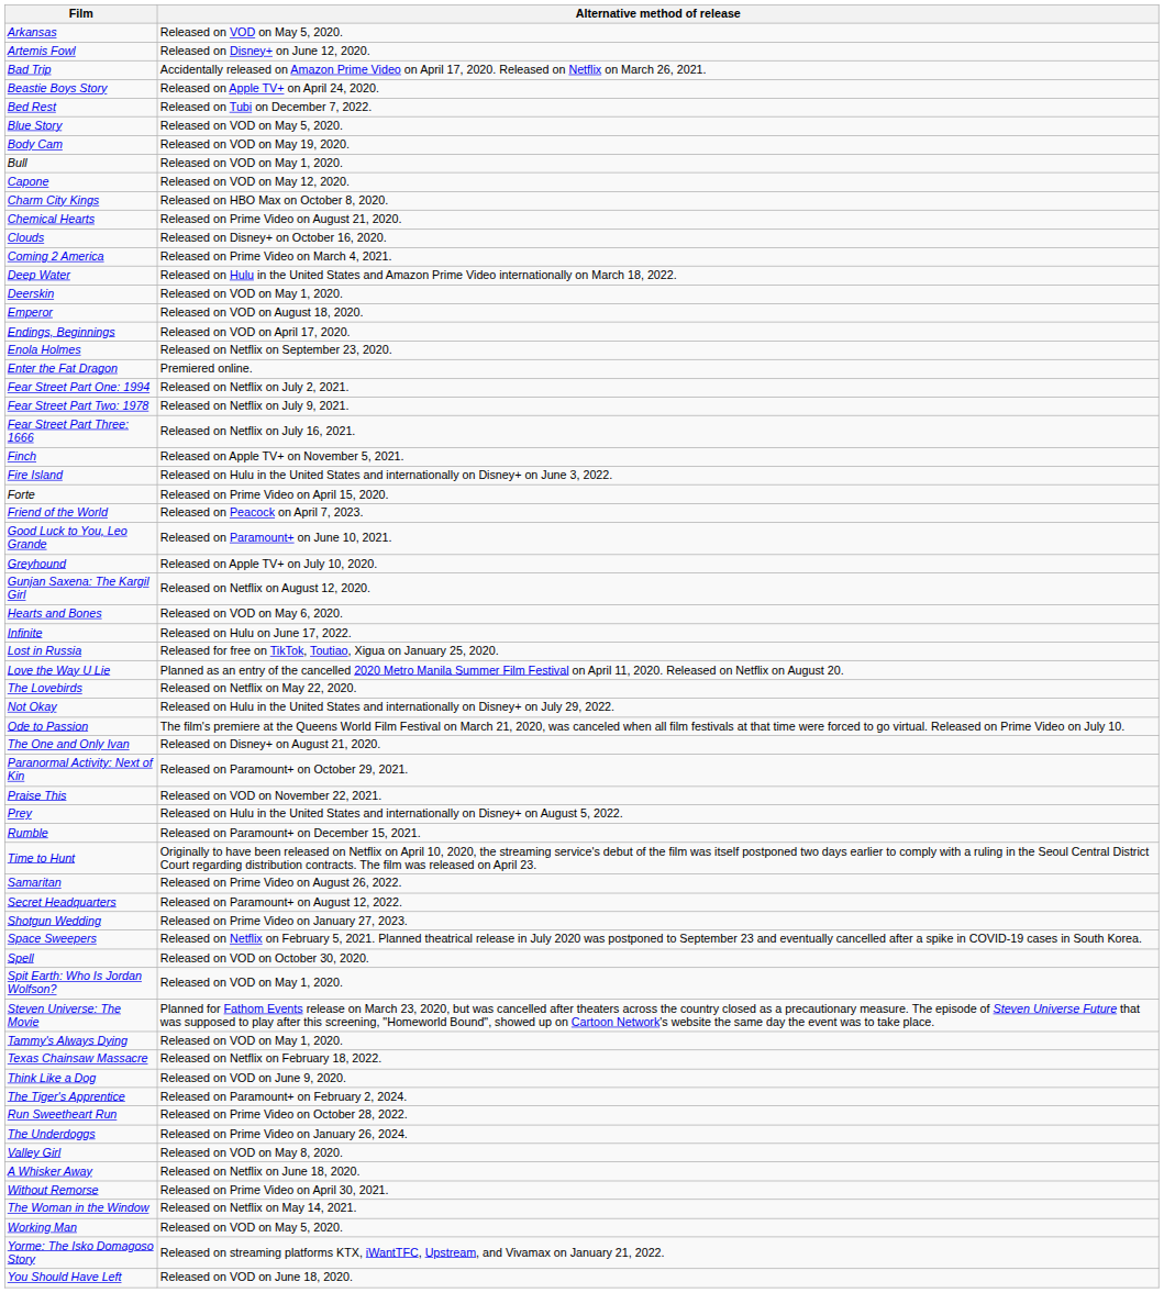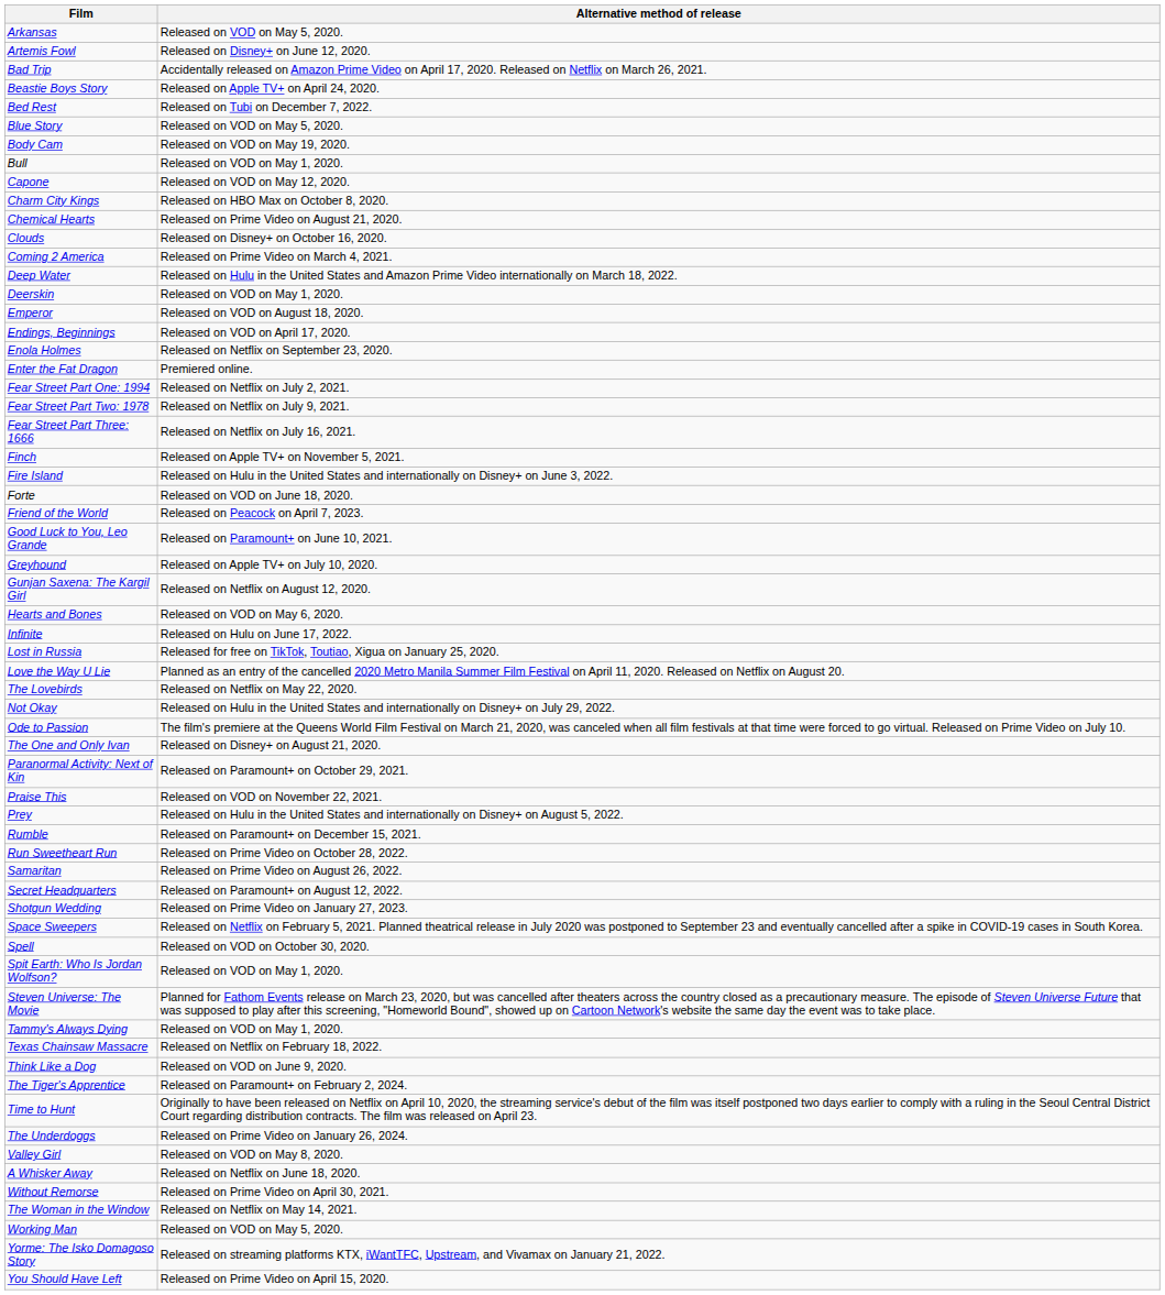 <table class="wikitable sortable">
 <tr>
 <th style="width: 200px;">Film</th>
 <th>Alternative method of release</th>
 </tr>
 <tr>
 <td><em><a href='#'>Arkansas</a></em></td>
 <td>Released on <a href='#'>VOD</a> on May 5, 2020.</td>
 </tr>
 <tr>
 <td><em><a href='#'>Artemis Fowl</a></em></td>
 <td>Released on <a href='#'>Disney+</a> on June 12, 2020.</td>
 </tr>
 <tr>
 <td><em><a href='#'>Bad Trip</a></em></td>
 <td>Accidentally released on <a href='#'>Amazon Prime Video</a> on April 17, 2020. Released on <a href='#'>Netflix</a> on March 26, 2021.</td>
 </tr>
 <tr>
 <td><em><a href='#'>Beastie Boys Story</a></em></td>
 <td>Released on <a href='#'>Apple TV+</a> on April 24, 2020.</td>
 </tr>
 <tr>
 <td><em><a href='#'>Bed Rest</a></em></td>
 <td>Released on <a href='#'>Tubi</a> on December 7, 2022.</td>
 </tr>
 <tr>
 <td><em><a href='#'>Blue Story</a></em></td>
 <td>Released on VOD on May 5, 2020.</td>
 </tr>
 <tr>
 <td><em><a href='#'>Body Cam</a></em></td>
 <td>Released on VOD on May 19, 2020.</td>
 </tr>
 <tr>
 <td><em>Bull</em></td>
 <td>Released on VOD on May 1, 2020.</td>
 </tr>
 <tr>
 <td><em><a href='#'>Capone</a></em></td>
 <td>Released on VOD on May 12, 2020.</td>
 </tr>
 <tr>
 <td><em><a href='#'>Charm City Kings</a></em></td>
 <td>Released on HBO Max on October 8, 2020.</td>
 </tr>
 <tr>
 <td><em><a href='#'>Chemical Hearts</a></em></td>
 <td>Released on Prime Video on August 21, 2020.</td>
 </tr>
 <tr>
 <td><em><a href='#'>Clouds</a></em></td>
 <td>Released on Disney+ on October 16, 2020.</td>
 </tr>
 <tr>
 <td><em><a href='#'>Coming 2 America</a></em></td>
 <td>Released on Prime Video on March 4, 2021.</td>
 </tr>
 <tr>
 <td><em><a href='#'>Deep Water</a></em></td>
 <td>Released on <a href='#'>Hulu</a> in the United States and Amazon Prime Video internationally on March 18, 2022.</td>
 </tr>
 <tr>
 <td><em><a href='#'>Deerskin</a></em></td>
 <td>Released on VOD on May 1, 2020.</td>
 </tr>
 <tr>
 <td><em><a href='#'>Emperor</a></em></td>
 <td>Released on VOD on August 18, 2020.</td>
 </tr>
 <tr>
 <td><em><a href='#'>Endings, Beginnings</a></em></td>
 <td>Released on VOD on April 17, 2020.</td>
 </tr>
 <tr>
 <td><em><a href='#'>Enola Holmes</a></em></td>
 <td>Released on Netflix on September 23, 2020.</td>
 </tr>
 <tr>
 <td><em><a href='#'>Enter the Fat Dragon</a></em></td>
 <td>Premiered online.</td>
 </tr>
 <tr>
 <td><em><a href='#'>Fear Street Part One: 1994</a></em></td>
 <td>Released on Netflix on July 2, 2021.</td>
 </tr>
 <tr>
 <td><em><a href='#'>Fear Street Part Two: 1978</a></em></td>
 <td>Released on Netflix on July 9, 2021.</td>
 </tr>
 <tr>
 <td><em><a href='#'>Fear Street Part Three: 1666</a></em></td>
 <td>Released on Netflix on July 16, 2021.</td>
 </tr>
 <tr>
 <td><em><a href='#'>Finch</a></em></td>
 <td>Released on Apple TV+ on November 5, 2021.</td>
 </tr>
 <tr>
 <td><em><a href='#'>Fire Island</a></em></td>
 <td>Released on Hulu in the United States and internationally on Disney+ on June 3, 2022.</td>
 </tr>
 <tr>
 <td><em>Forte</em></td>
-<td>Released on Prime Video on April 15, 2020.</td>
+<td>Released on VOD on June 18, 2020.</td>
 </tr>
 <tr>
 <td><em><a href='#'>Friend of the World</a></em></td>
 <td>Released on <a href='#'>Peacock</a> on April 7, 2023.</td>
 </tr>
 <tr>
 <td><em><a href='#'>Good Luck to You, Leo Grande</a></em></td>
 <td>Released on <a href='#'>Paramount+</a> on June 10, 2021.</td>
 </tr>
 <tr>
 <td><em><a href='#'>Greyhound</a></em></td>
 <td>Released on Apple TV+ on July 10, 2020.</td>
 </tr>
 <tr>
 <td><em><a href='#'>Gunjan Saxena: The Kargil Girl</a></em></td>
 <td>Released on Netflix on August 12, 2020.</td>
 </tr>
 <tr>
 <td><em><a href='#'>Hearts and Bones</a></em></td>
 <td>Released on VOD on May 6, 2020.</td>
 </tr>
 <tr>
 <td><em><a href='#'>Infinite</a></em></td>
 <td>Released on Hulu on June 17, 2022.</td>
 </tr>
 <tr>
 <td><em><a href='#'>Lost in Russia</a></em></td>
 <td>Released for free on <a href='#'>TikTok</a>, <a href='#'>Toutiao</a>, Xigua on January 25, 2020.</td>
 </tr>
 <tr>
 <td><em><a href='#'>Love the Way U Lie</a></em></td>
 <td>Planned as an entry of the cancelled <a href='#'>2020 Metro Manila Summer Film Festival</a> on April 11, 2020. Released on Netflix on August 20.</td>
 </tr>
 <tr>
 <td><em><a href='#'>The Lovebirds</a></em></td>
 <td>Released on Netflix on May 22, 2020.</td>
 </tr>
 <tr>
 <td><em><a href='#'>Not Okay</a></em></td>
 <td>Released on Hulu in the United States and internationally on Disney+ on July 29, 2022.</td>
 </tr>
 <tr>
 <td><em><a href='#'>Ode to Passion</a></em></td>
 <td>The film's premiere at the Queens World Film Festival on March 21, 2020, was canceled when all film festivals at that time were forced to go virtual. Released on Prime Video on July 10.</td>
 </tr>
 <tr>
 <td><em><a href='#'>The One and Only Ivan</a></em></td>
 <td>Released on Disney+ on August 21, 2020.</td>
 </tr>
 <tr>
 <td><em><a href='#'>Paranormal Activity: Next of Kin</a></em></td>
 <td>Released on Paramount+ on October 29, 2021.</td>
 </tr>
 <tr>
 <td><em><a href='#'>Praise This</a></em></td>
 <td>Released on VOD on November 22, 2021.</td>
 </tr>
 <tr>
 <td><em><a href='#'>Prey</a></em></td>
 <td>Released on Hulu in the United States and internationally on Disney+ on August 5, 2022.</td>
 </tr>
 <tr>
 <td><em><a href='#'>Rumble</a></em></td>
 <td>Released on Paramount+ on December 15, 2021.</td>
 </tr>
 <tr>
-<td><em><a href='#'>Time to Hunt</a></em></td>
-<td>Originally to have been released on Netflix on April 10, 2020, the streaming service's debut of the film was itself postponed two days earlier to comply with a ruling in the Seoul Central District Court regarding distribution contracts. The film was released on April 23.</td>
+<td><em><a href='#'>Run Sweetheart Run</a></em></td>
+<td>Released on Prime Video on October 28, 2022.</td>
 </tr>
 <tr>
 <td><em><a href='#'>Samaritan</a></em></td>
 <td>Released on Prime Video on August 26, 2022.</td>
 </tr>
 <tr>
 <td><em><a href='#'>Secret Headquarters</a></em></td>
 <td>Released on Paramount+ on August 12, 2022.</td>
 </tr>
 <tr>
 <td><em><a href='#'>Shotgun Wedding</a></em></td>
 <td>Released on Prime Video on January 27, 2023.</td>
 </tr>
 <tr>
 <td><em><a href='#'>Space Sweepers</a></em></td>
 <td>Released on <a href='#'>Netflix</a> on February 5, 2021. Planned theatrical release in July 2020 was postponed to September 23 and eventually cancelled after a spike in COVID-19 cases in South Korea.</td>
 </tr>
 <tr>
 <td><em><a href='#'>Spell</a></em></td>
 <td>Released on VOD on October 30, 2020.</td>
 </tr>
 <tr>
 <td><em><a href='#'>Spit Earth: Who Is Jordan Wolfson?</a></em></td>
 <td>Released on VOD on May 1, 2020.</td>
 </tr>
 <tr>
 <td><em><a href='#'>Steven Universe: The Movie</a></em></td>
 <td>Planned for <a href='#'>Fathom Events</a> release on March 23, 2020, but was cancelled after theaters across the country closed as a precautionary measure. The episode of <em><a href='#'>Steven Universe Future</a></em> that was supposed to play after this screening, "Homeworld Bound", showed up on <a href='#'>Cartoon Network</a>'s website the same day the event was to take place.</td>
 </tr>
 <tr>
 <td><em><a href='#'>Tammy's Always Dying</a></em></td>
 <td>Released on VOD on May 1, 2020.</td>
 </tr>
 <tr>
 <td><em><a href='#'>Texas Chainsaw Massacre</a></em></td>
 <td>Released on Netflix on February 18, 2022.</td>
 </tr>
 <tr>
 <td><em><a href='#'>Think Like a Dog</a></em></td>
 <td>Released on VOD on June 9, 2020.</td>
 </tr>
 <tr>
 <td><em><a href='#'>The Tiger's Apprentice</a></em></td>
 <td>Released on Paramount+ on February 2, 2024.</td>
 </tr>
 <tr>
-<td><em><a href='#'>Run Sweetheart Run</a></em></td>
-<td>Released on Prime Video on October 28, 2022.</td>
+<td><em><a href='#'>Time to Hunt</a></em></td>
+<td>Originally to have been released on Netflix on April 10, 2020, the streaming service's debut of the film was itself postponed two days earlier to comply with a ruling in the Seoul Central District Court regarding distribution contracts. The film was released on April 23.</td>
 </tr>
 <tr>
 <td><em><a href='#'>The Underdoggs</a></em></td>
 <td>Released on Prime Video on January 26, 2024.</td>
 </tr>
 <tr>
 <td><em><a href='#'>Valley Girl</a></em></td>
 <td>Released on VOD on May 8, 2020.</td>
 </tr>
 <tr>
 <td><em><a href='#'>A Whisker Away</a></em></td>
 <td>Released on Netflix on June 18, 2020.</td>
 </tr>
 <tr>
 <td><em><a href='#'>Without Remorse</a></em></td>
 <td>Released on Prime Video on April 30, 2021.</td>
 </tr>
 <tr>
 <td><em><a href='#'>The Woman in the Window</a></em></td>
 <td>Released on Netflix on May 14, 2021.</td>
 </tr>
 <tr>
 <td><em><a href='#'>Working Man</a></em></td>
 <td>Released on VOD on May 5, 2020.</td>
 </tr>
 <tr>
 <td><em><a href='#'>Yorme: The Isko Domagoso Story</a></em></td>
 <td>Released on streaming platforms KTX, <a href='#'>iWantTFC</a>, <a href='#'>Upstream</a>, and Vivamax on January 21, 2022.</td>
 </tr>
 <tr>
 <td><em><a href='#'>You Should Have Left</a></em></td>
-<td>Released on VOD on June 18, 2020.</td>
+<td>Released on Prime Video on April 15, 2020.</td>
 </tr>
 </table>
